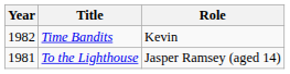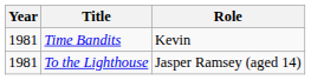 <table class="wikitable">
 <tr>
 <th>Year</th>
 <th>Title</th>
 <th>Role</th>
 </tr>
 <tr>
-<td>1982</td>
+<td>1981</td>
 <td><em><a href='#'>Time Bandits</a></em></td>
 <td>Kevin</td>
 </tr>
 <tr>
 <td>1981</td>
 <td><em><a href='#'>To the Lighthouse</a></em></td>
 <td>Jasper Ramsey (aged 14)</td>
 </tr>
 </table>
